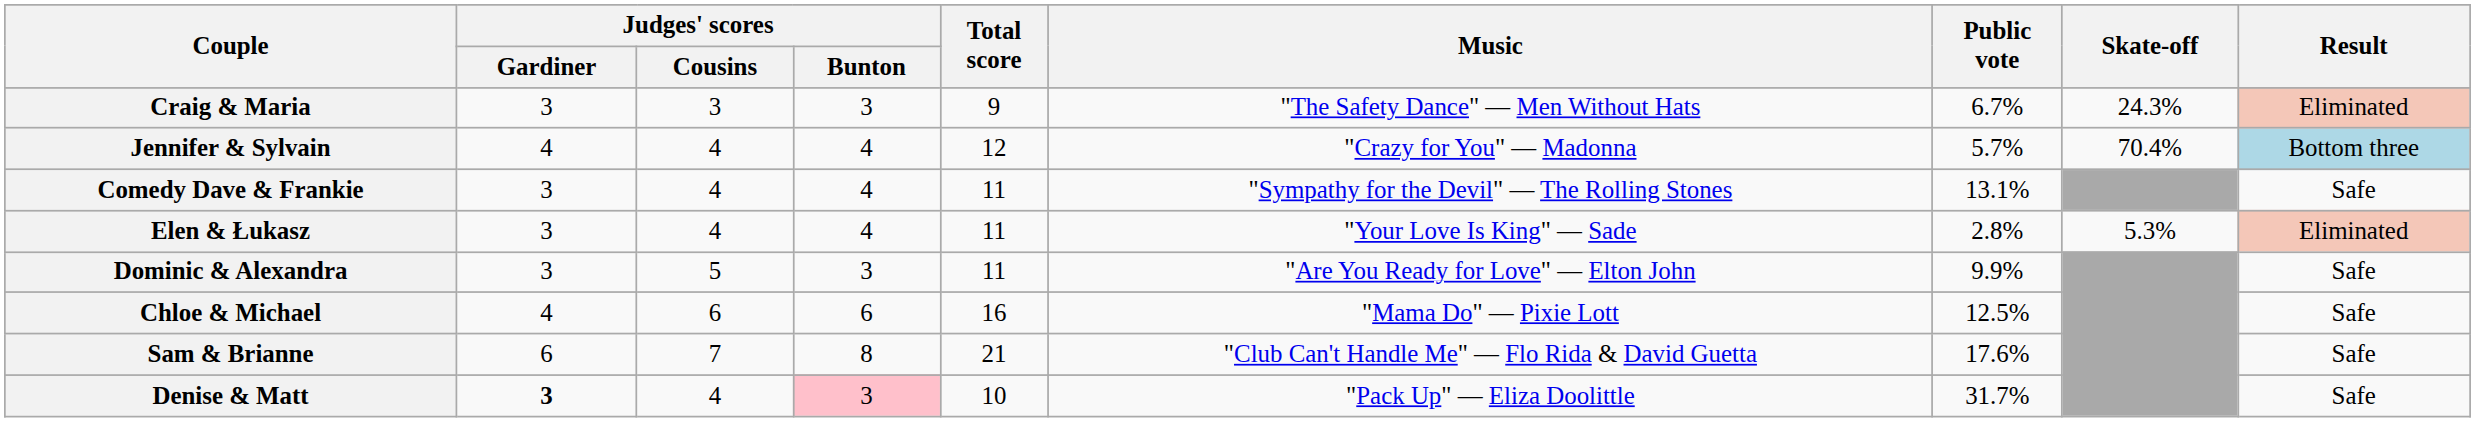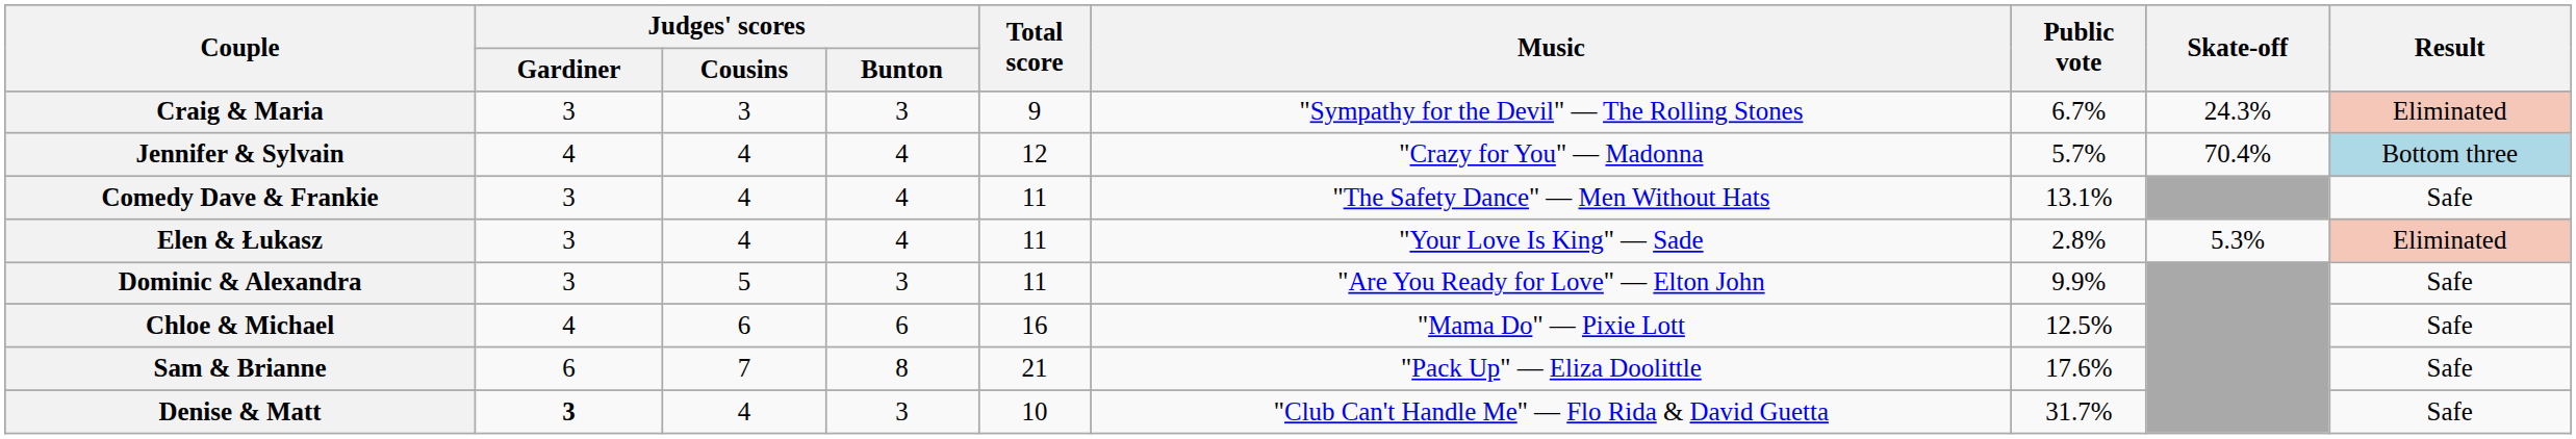 <table class="wikitable sortable" style="text-align:center; font-size:90%; width:90%">
 <tr>
 <th scope="col" rowspan=2>Couple</th>
 <th scope="col" colspan=3 class="unsortable">Judges' scores</th>
 <th scope="col" rowspan=2>Total<br>score</th>
 <th scope="col" rowspan=2 class="unsortable">Music</th>
 <th scope="col" rowspan=2>Public<br>vote</th>
 <th scope="col" rowspan=2 class="unsortable">Skate-off</th>
 <th scope="col" rowspan=2 class="unsortable">Result</th>
 </tr>
 <tr>
 <th class="unsortable">Gardiner</th>
 <th class="unsortable">Cousins</th>
 <th class="unsortable">Bunton</th>
 </tr>
 <tr>
 <th scope="row">Craig & Maria</th>
 <td>3</td>
 <td>3</td>
 <td>3</td>
 <td>9</td>
-<td>"<a href='#'>The Safety Dance</a>" — <a href='#'>Men Without Hats</a></td>
+<td>"<a href='#'>Sympathy for the Devil</a>" — <a href='#'>The Rolling Stones</a></td>
 <td>6.7%</td>
 <td>24.3%</td>
 <td bgcolor="f4c7b8">Eliminated</td>
 </tr>
 <tr>
 <th scope="row">Jennifer & Sylvain</th>
 <td>4</td>
 <td>4</td>
 <td>4</td>
 <td>12</td>
 <td>"<a href='#'>Crazy for You</a>" — <a href='#'>Madonna</a></td>
 <td>5.7%</td>
 <td>70.4%</td>
 <td bgcolor=lightblue>Bottom three</td>
 </tr>
 <tr>
 <th scope="row">Comedy Dave & Frankie</th>
 <td>3</td>
 <td>4</td>
 <td>4</td>
 <td>11</td>
-<td>"<a href='#'>Sympathy for the Devil</a>" — <a href='#'>The Rolling Stones</a></td>
+<td>"<a href='#'>The Safety Dance</a>" — <a href='#'>Men Without Hats</a></td>
 <td>13.1%</td>
 <td bgcolor="darkgray"></td>
 <td>Safe</td>
 </tr>
 <tr>
 <th scope="row">Elen & Łukasz</th>
 <td>3</td>
 <td>4</td>
 <td>4</td>
 <td>11</td>
 <td>"<a href='#'>Your Love Is King</a>" — <a href='#'>Sade</a></td>
 <td>2.8%</td>
 <td>5.3%</td>
 <td bgcolor="f4c7b8">Eliminated</td>
 </tr>
 <tr>
 <th scope="row">Dominic & Alexandra</th>
 <td>3</td>
 <td>5</td>
 <td>3</td>
 <td>11</td>
 <td>"<a href='#'>Are You Ready for Love</a>" — <a href='#'>Elton John</a></td>
 <td>9.9%</td>
 <td rowspan="4" bgcolor="darkgray"></td>
 <td>Safe</td>
 </tr>
 <tr>
 <th scope="row">Chloe & Michael</th>
 <td>4</td>
 <td>6</td>
 <td>6</td>
 <td>16</td>
 <td>"<a href='#'>Mama Do</a>" — <a href='#'>Pixie Lott</a></td>
 <td>12.5%</td>
 <td>Safe</td>
 </tr>
 <tr>
 <th scope="row">Sam & Brianne</th>
 <td>6</td>
 <td>7</td>
 <td>8</td>
 <td>21</td>
-<td>"<a href='#'>Club Can't Handle Me</a>" — <a href='#'>Flo Rida</a> & <a href='#'>David Guetta</a></td>
+<td>"<a href='#'>Pack Up</a>" — <a href='#'>Eliza Doolittle</a></td>
 <td>17.6%</td>
 <td>Safe</td>
 </tr>
 <tr>
 <th scope="row">Denise & Matt</th>
 <td><strong>3</strong></td>
 <td>4</td>
-<td style="background: pink;">3</td>
+<td>3</td>
 <td>10</td>
-<td>"<a href='#'>Pack Up</a>" — <a href='#'>Eliza Doolittle</a></td>
+<td>"<a href='#'>Club Can't Handle Me</a>" — <a href='#'>Flo Rida</a> & <a href='#'>David Guetta</a></td>
 <td>31.7%</td>
 <td>Safe</td>
 </tr>
 </table>
